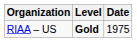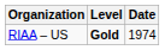 <table class="wikitable">
 <tr>
 <th align="left">Organization</th>
 <th align="left">Level</th>
 <th align="left">Date</th>
 </tr>
 <tr>
 <td><a href='#'>RIAA</a> – US</td>
 <td><strong>Gold</strong></td>
-<td>1975</td>
+<td>1974</td>
 </tr>
 </table>
